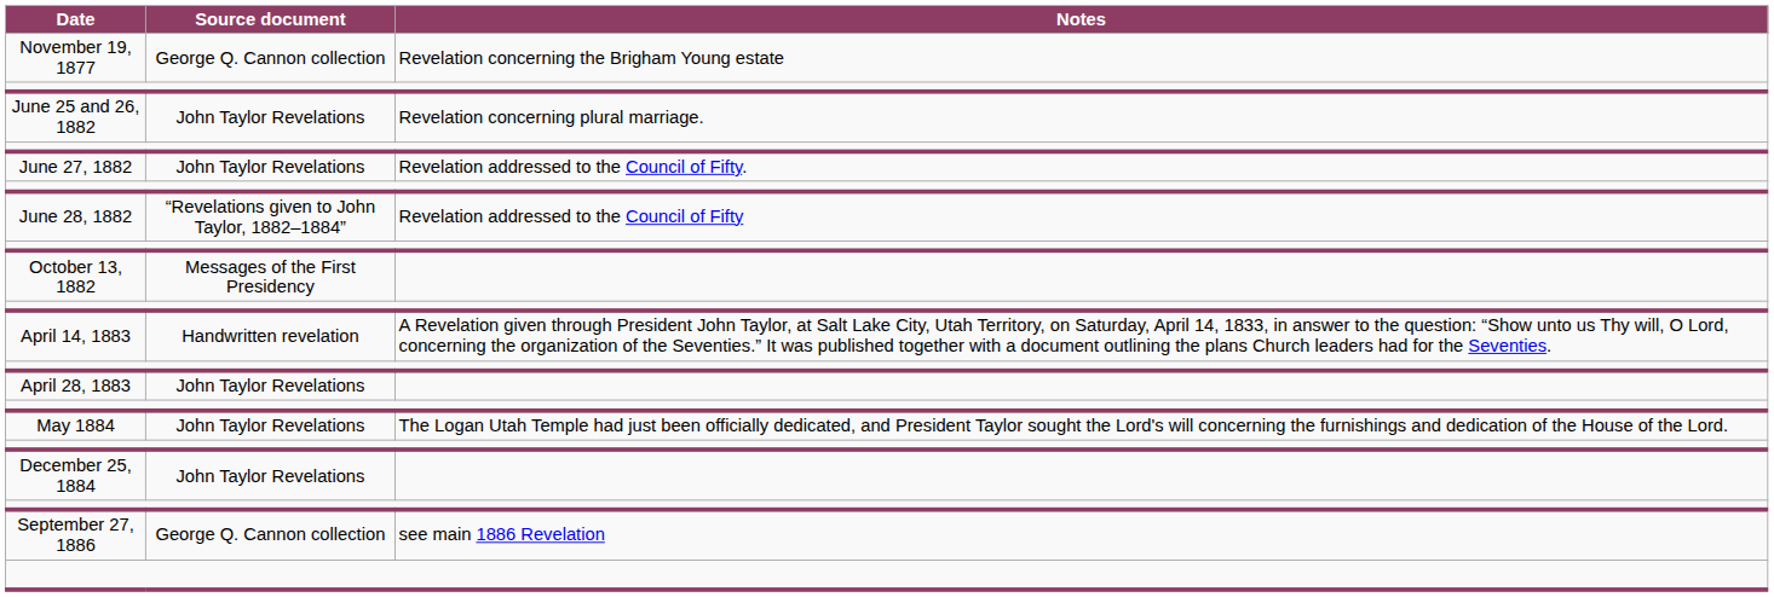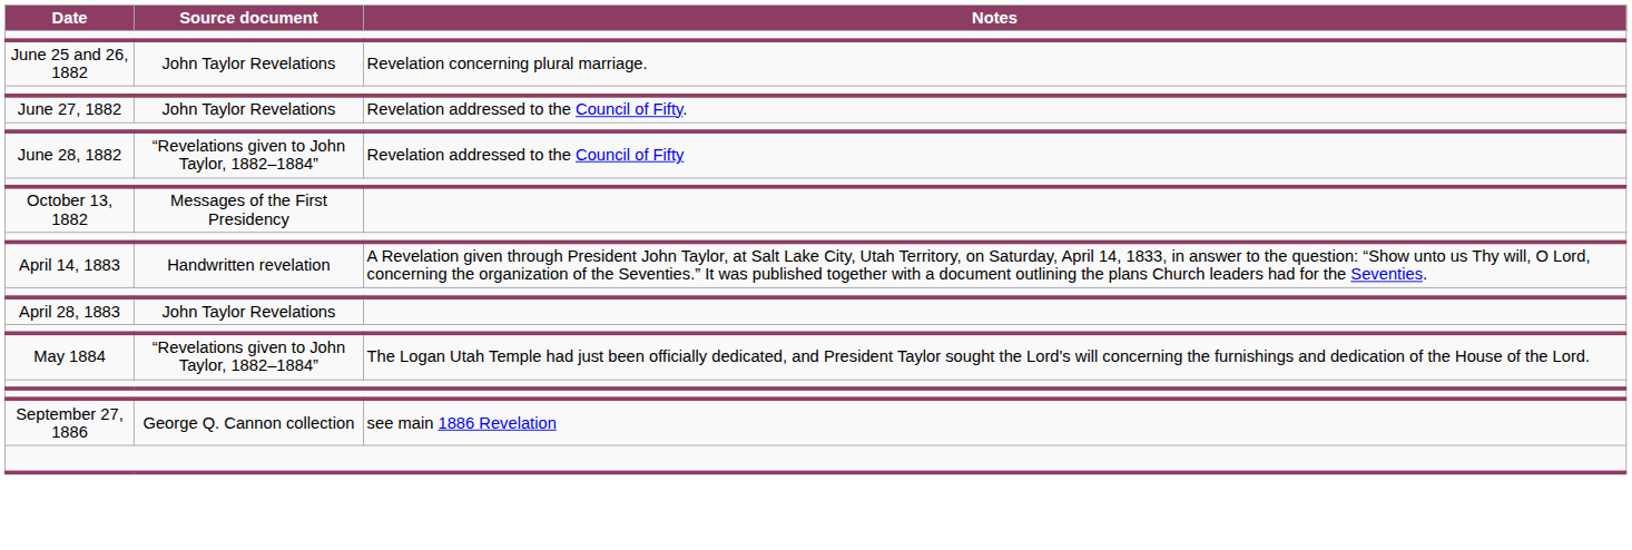 <table class="wikitable plainrowheaders" style="width:100%;">
 <tr>
 <th style="background: #8D3D63; color:white">Date</th>
 <th style="background: #8D3D63; color:white">Source document</th>
 <th style="background: #8D3D63; color:white">Notes</th>
 </tr>
 <tr>
-</tr>
-<tr>
-<td align="center">November 19, 1877</td>
-<td align="center">George Q. Cannon collection</td>
-<td align="left">Revelation concerning the Brigham Young estate</td>
 </tr>
 <tr style="border-bottom: 4px solid #8D3D63;">
 <td colspan="3"></td>
 </tr>
 <tr>
 <td align="center">June 25 and 26, 1882</td>
 <td align="center">John Taylor Revelations</td>
 <td align="left">Revelation concerning plural marriage.</td>
 </tr>
 <tr style="border-bottom: 4px solid #8D3D63;">
 <td colspan="3"></td>
 </tr>
 <tr>
 <td align="center">June 27, 1882</td>
 <td align="center">John Taylor Revelations</td>
 <td align="left">Revelation addressed to the <a href='#'>Council of Fifty</a>.</td>
 </tr>
 <tr style="border-bottom: 4px solid #8D3D63;">
 <td colspan="3"></td>
 </tr>
 <tr>
 <td align="center">June 28, 1882</td>
 <td align="center">“Revelations given to John Taylor, 1882–1884”</td>
 <td align="left">Revelation addressed to the <a href='#'>Council of Fifty</a></td>
 </tr>
 <tr style="border-bottom: 4px solid #8D3D63;">
 <td colspan="3"></td>
 </tr>
 <tr>
 <td align="center">October 13, 1882</td>
 <td align="center">Messages of the First Presidency</td>
 <td></td>
 </tr>
 <tr style="border-bottom: 4px solid #8D3D63;">
 <td colspan="3"></td>
 </tr>
 <tr>
 <td align="center">April 14, 1883</td>
 <td align="center">Handwritten revelation</td>
 <td align="left">A Revelation given through President John Taylor, at Salt Lake City, Utah Territory, on Saturday, April 14, 1833, in answer to the question: “Show unto us Thy will, O Lord, concerning the organization of the Seventies.” It was published together with a document outlining the plans Church leaders had for the <a href='#'>Seventies</a>.</td>
 </tr>
 <tr style="border-bottom: 4px solid #8D3D63;">
 <td colspan="3"></td>
 </tr>
 <tr>
 <td align="center">April 28, 1883</td>
 <td align="center">John Taylor Revelations</td>
 <td align="left"></td>
 </tr>
 <tr style="border-bottom: 4px solid #8D3D63;">
 <td colspan="3"></td>
 </tr>
 <tr>
 <td align="center">May 1884</td>
-<td align="center">John Taylor Revelations</td>
+<td align="center">“Revelations given to John Taylor, 1882–1884”</td>
 <td align="left">The Logan Utah Temple had just been officially dedicated, and President Taylor sought the Lord's will concerning the furnishings and dedication of the House of the Lord.</td>
 </tr>
 <tr style="border-bottom: 4px solid #8D3D63;">
 <td colspan="3"></td>
-</tr>
-<tr>
-<td align="center">December 25, 1884</td>
-<td align="center">John Taylor Revelations</td>
-<td align="left"></td>
 </tr>
 <tr style="border-bottom: 4px solid #8D3D63;">
 <td colspan="3"></td>
 </tr>
 <tr>
 <td align="center">September 27, 1886</td>
 <td align="center">George Q. Cannon collection</td>
 <td>see main <a href='#'>1886 Revelation</a></td>
 </tr>
 <tr style="border-bottom: 4px solid #8D3D63;">
 <td colspan="3"><br></td>
 </tr>
 </table>
